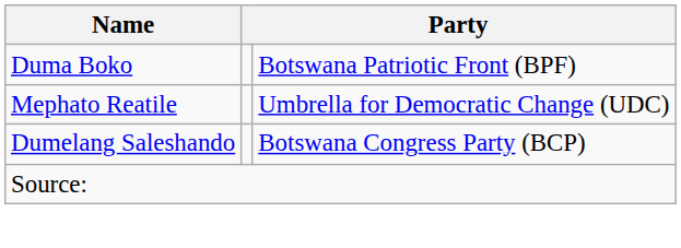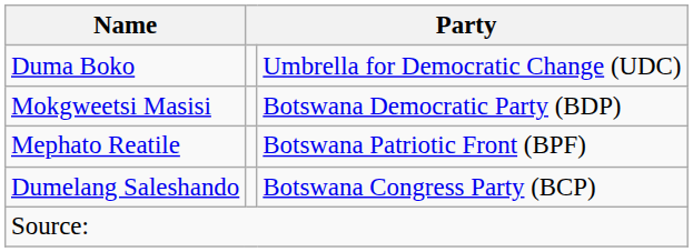 <table class="wikitable">
 <tr>
 <th>Name</th>
 <th colspan=2>Party</th>
 </tr>
 <tr>
 <td><a href='#'>Duma Boko</a></td>
 <td bgcolor=></td>
-<td><a href='#'>Botswana Patriotic Front</a> (BPF)</td>
+<td><a href='#'>Umbrella for Democratic Change</a> (UDC)</td>
+</tr>
+<tr>
+<td><a href='#'>Mokgweetsi Masisi</a></td>
+<td bgcolor=></td>
+<td><a href='#'>Botswana Democratic Party</a> (BDP)</td>
 </tr>
 <tr>
 <td><a href='#'>Mephato Reatile</a></td>
 <td bgcolor=></td>
-<td><a href='#'>Umbrella for Democratic Change</a> (UDC)</td>
+<td><a href='#'>Botswana Patriotic Front</a> (BPF)</td>
 </tr>
 <tr>
 <td><a href='#'>Dumelang Saleshando</a></td>
 <td bgcolor=></td>
 <td><a href='#'>Botswana Congress Party</a> (BCP)</td>
 </tr>
 <tr>
 <td colspan=3>Source:</td>
 </tr>
 </table>
